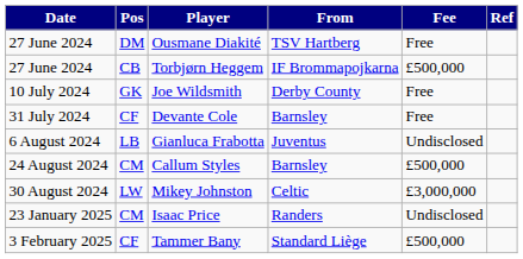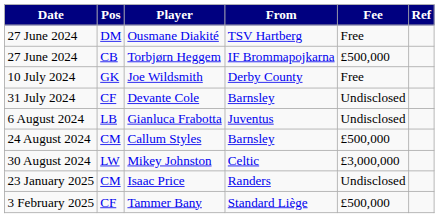 <table class="wikitable plainrowheaders sortable">
 <tr>
 <th style="background:#000080; color:white;">Date</th>
 <th style="background:#000080; color:white;">Pos</th>
 <th style="background:#000080; color:white;">Player</th>
 <th style="background:#000080; color:white;">From</th>
 <th style="background:#000080; color:white;">Fee</th>
 <th style="background:#000080; color:white;">Ref</th>
 </tr>
 <tr>
 <td>27 June 2024</td>
 <td><a href='#'>DM</a></td>
 <td> <a href='#'>Ousmane Diakité</a></td>
 <td> <a href='#'>TSV Hartberg</a></td>
 <td>Free</td>
 <td></td>
 </tr>
 <tr>
 <td>27 June 2024</td>
 <td><a href='#'>CB</a></td>
 <td> <a href='#'>Torbjørn Heggem</a></td>
 <td> <a href='#'>IF Brommapojkarna</a></td>
 <td>£500,000</td>
 <td></td>
 </tr>
 <tr>
 <td>10 July 2024</td>
 <td><a href='#'>GK</a></td>
 <td> <a href='#'>Joe Wildsmith</a></td>
 <td> <a href='#'>Derby County</a></td>
 <td>Free</td>
 <td></td>
 </tr>
 <tr>
 <td>31 July 2024</td>
 <td><a href='#'>CF</a></td>
 <td> <a href='#'>Devante Cole</a></td>
 <td> <a href='#'>Barnsley</a></td>
-<td>Free</td>
+<td>Undisclosed</td>
 <td></td>
 </tr>
 <tr>
 <td>6 August 2024</td>
 <td><a href='#'>LB</a></td>
 <td> <a href='#'>Gianluca Frabotta</a></td>
 <td> <a href='#'>Juventus</a></td>
 <td>Undisclosed</td>
 <td></td>
 </tr>
 <tr>
 <td>24 August 2024</td>
 <td><a href='#'>CM</a></td>
 <td> <a href='#'>Callum Styles</a></td>
 <td> <a href='#'>Barnsley</a></td>
 <td>£500,000</td>
 <td></td>
 </tr>
 <tr>
 <td>30 August 2024</td>
 <td><a href='#'>LW</a></td>
 <td> <a href='#'>Mikey Johnston</a></td>
 <td> <a href='#'>Celtic</a></td>
 <td>£3,000,000</td>
 <td></td>
 </tr>
 <tr>
 <td>23 January 2025</td>
 <td><a href='#'>CM</a></td>
 <td> <a href='#'>Isaac Price</a></td>
 <td> <a href='#'>Randers</a></td>
 <td>Undisclosed</td>
 <td></td>
 </tr>
 <tr>
 <td>3 February 2025</td>
 <td><a href='#'>CF</a></td>
 <td> <a href='#'>Tammer Bany</a></td>
 <td> <a href='#'>Standard Liège</a></td>
 <td>£500,000</td>
 <td></td>
 </tr>
 </table>
